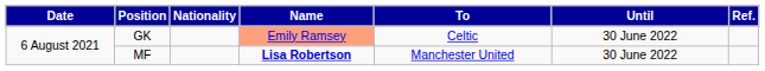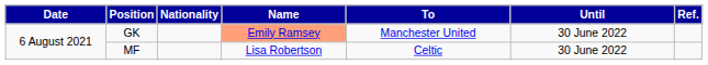 <table class="wikitable" style="text-align:center; font-size:90%; ">
 <tr>
 <th style="background:#000099;color:white;border:2px solid #C0C0C0; width:120px;">Date</th>
 <th style="background:#000099;color:white;border:2px solid #C0C0C0; width:50px;">Position</th>
 <th style="background:#000099;color:white;border:2px solid #C0C0C0; width:50px;">Nationality</th>
 <th style="background:#000099;color:white;border:2px solid #C0C0C0; width:150px;">Name</th>
 <th style="background:#000099;color:white;border:2px solid #C0C0C0; width:200px;">To</th>
 <th style="background:#000099;color:white;border:2px solid #C0C0C0; width:200px;">Until</th>
 <th style="background:#000099;color:white;border:2px solid #C0C0C0; width:25px;">Ref.</th>
 </tr>
 <tr>
 <td rowspan="2">6 August 2021</td>
 <td>GK</td>
 <td></td>
 <td style="background: lightsalmon;"><a href='#'>Emily Ramsey</a></td>
-<td> <a href='#'>Celtic</a></td>
+<td> <a href='#'>Manchester United</a></td>
 <td>30 June 2022</td>
 <td></td>
 </tr>
 <tr>
 <td>MF</td>
 <td></td>
-<td><strong><a href='#'>Lisa Robertson</a></strong></td>
-<td> <a href='#'>Manchester United</a></td>
+<td><a href='#'>Lisa Robertson</a></td>
+<td> <a href='#'>Celtic</a></td>
 <td>30 June 2022</td>
 <td></td>
 </tr>
 </table>
